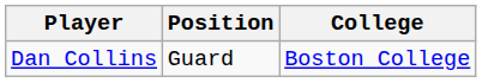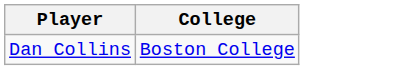 <table class="wikitable">
 <tr>
 <th>Player</th>
-<th>Position</th>
 <th>College</th>
 </tr>
 <tr>
 <td><a href='#'>Dan Collins</a></td>
-<td>Guard</td>
 <td><a href='#'>Boston College</a></td>
 </tr>
 </table>
